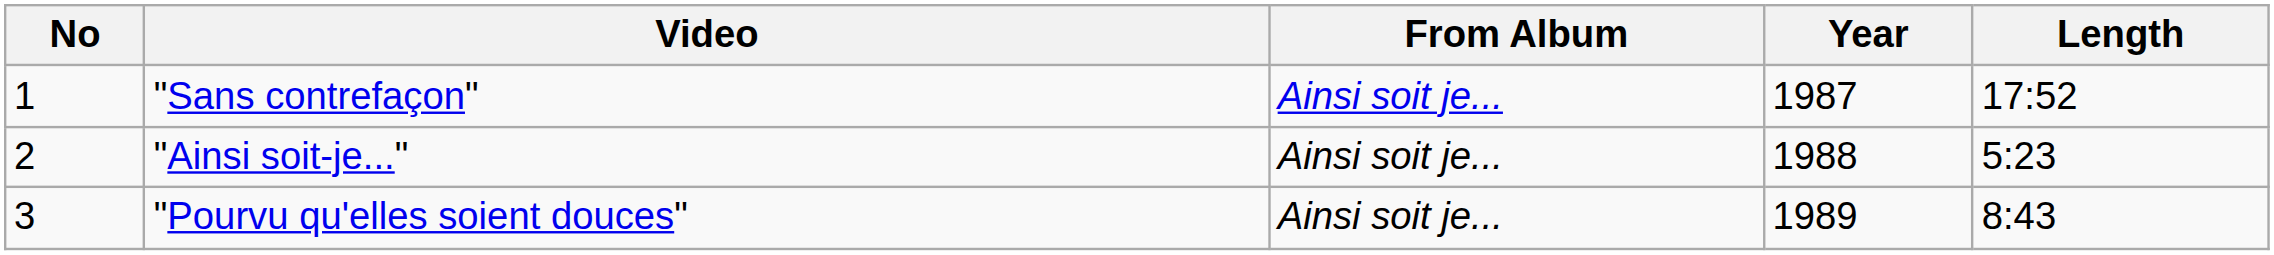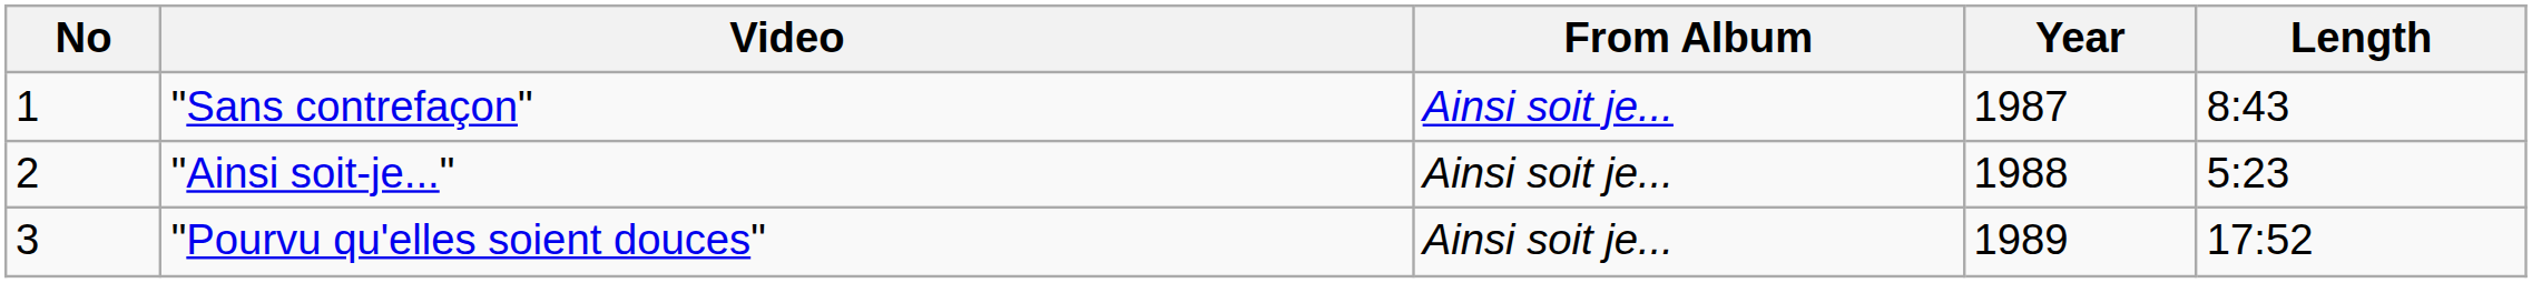 <table class="wikitable" width="75%" border="1">
 <tr>
 <th>No</th>
 <th>Video</th>
 <th>From Album</th>
 <th>Year</th>
 <th>Length</th>
 </tr>
 <tr>
 <td>1</td>
 <td>"<a href='#'>Sans contrefaçon</a>"</td>
 <td><em><a href='#'>Ainsi soit je...</a></em></td>
 <td>1987</td>
-<td>17:52</td>
+<td>8:43</td>
 </tr>
 <tr>
 <td>2</td>
 <td>"<a href='#'>Ainsi soit-je...</a>"</td>
 <td><em>Ainsi soit je...</em></td>
 <td>1988</td>
 <td>5:23</td>
 </tr>
 <tr>
 <td>3</td>
 <td>"<a href='#'>Pourvu qu'elles soient douces</a>"</td>
 <td><em>Ainsi soit je...</em></td>
 <td>1989</td>
-<td>8:43</td>
+<td>17:52</td>
 </tr>
 </table>
